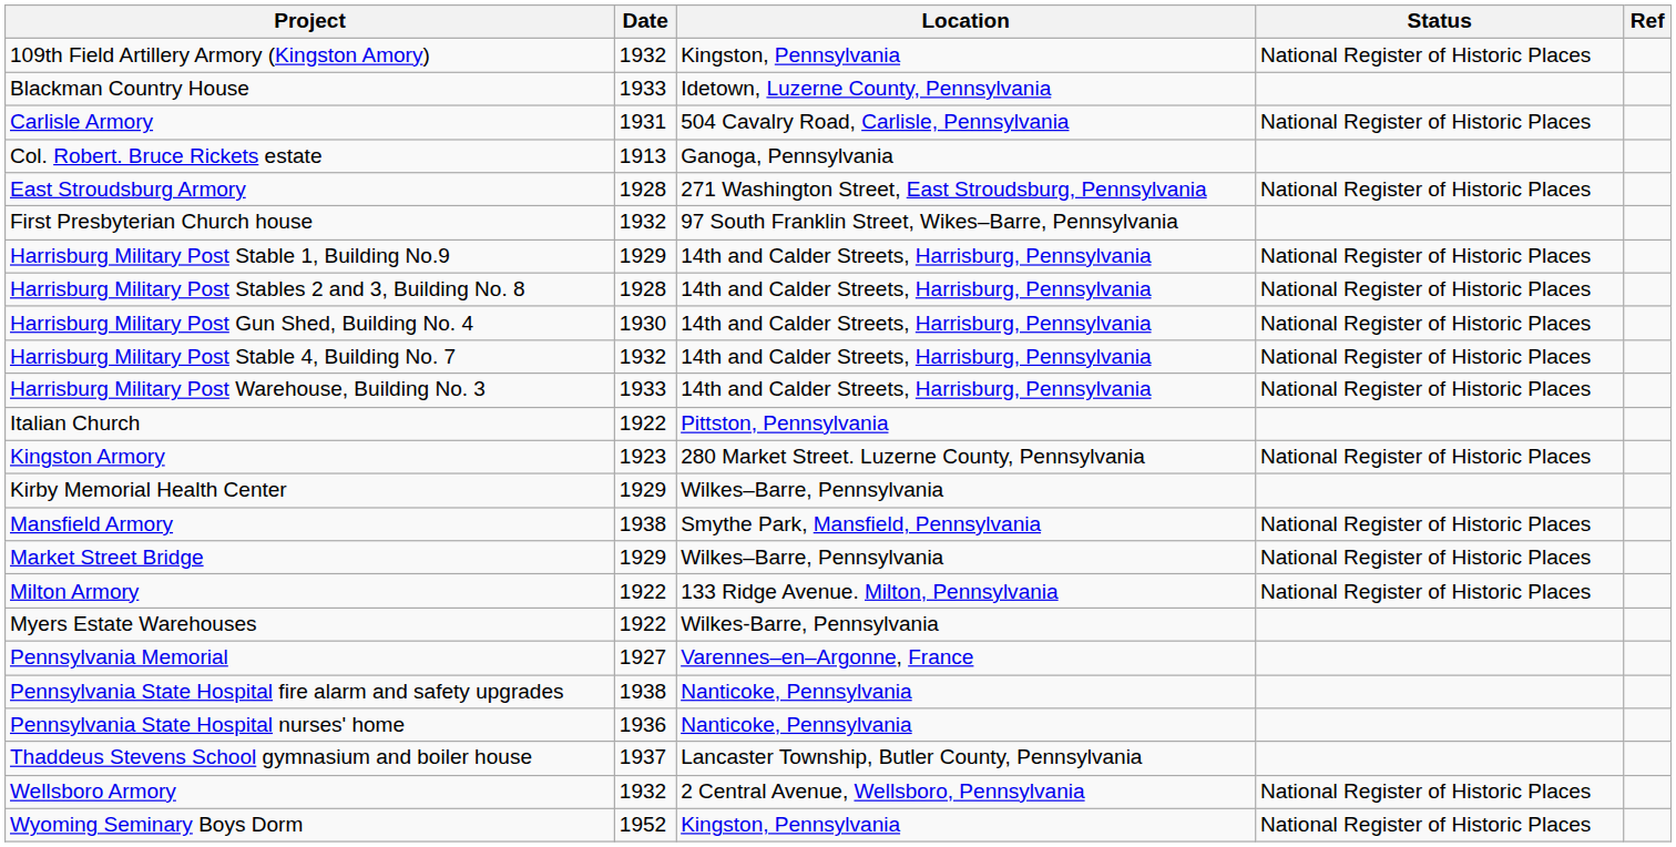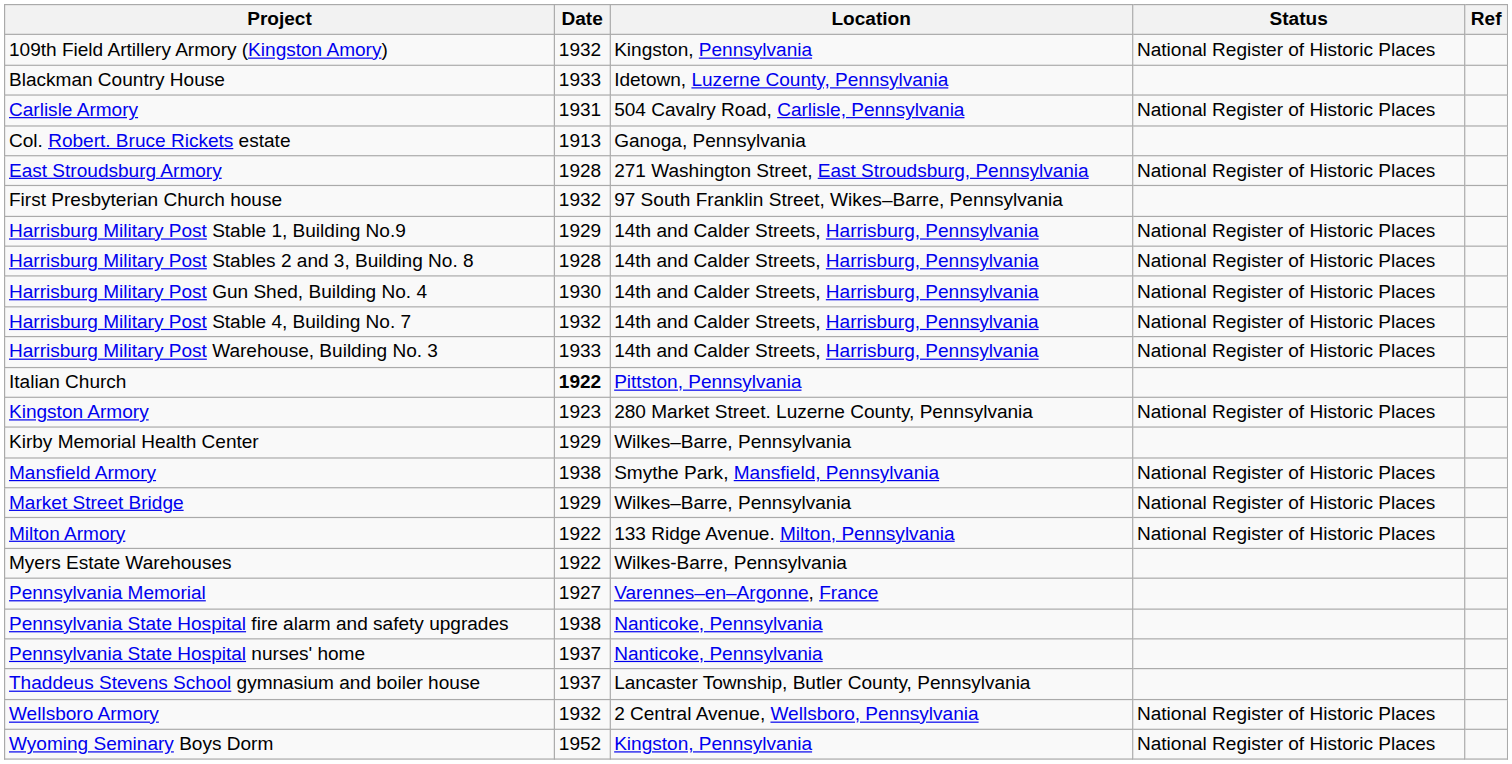 <table class="sortable wikitable" style="width:100%;">
 <tr>
 <th>Project</th>
 <th>Date</th>
 <th>Location</th>
 <th>Status</th>
 <th>Ref</th>
 </tr>
 <tr>
 <td>109th Field Artillery Armory (<a href='#'>Kingston Amory</a>)</td>
 <td>1932</td>
 <td>Kingston, <a href='#'>Pennsylvania</a></td>
 <td>National Register of Historic Places</td>
 <td></td>
 </tr>
 <tr>
 <td>Blackman Country House</td>
 <td>1933</td>
 <td>Idetown, <a href='#'>Luzerne County, Pennsylvania</a></td>
 <td></td>
 <td></td>
 </tr>
 <tr>
 <td><a href='#'>Carlisle Armory</a></td>
 <td>1931</td>
 <td>504 Cavalry Road, <a href='#'>Carlisle, Pennsylvania</a></td>
 <td>National Register of Historic Places</td>
 <td></td>
 </tr>
 <tr>
 <td>Col. <a href='#'>Robert. Bruce Rickets</a> estate</td>
 <td>1913</td>
 <td>Ganoga, Pennsylvania</td>
 <td></td>
 <td></td>
 </tr>
 <tr>
 <td><a href='#'>East Stroudsburg Armory</a></td>
 <td>1928</td>
 <td>271 Washington Street, <a href='#'>East Stroudsburg, Pennsylvania</a></td>
 <td>National Register of Historic Places</td>
 <td></td>
 </tr>
 <tr>
 <td>First Presbyterian Church house</td>
 <td>1932</td>
 <td>97 South Franklin Street, Wikes–Barre, Pennsylvania</td>
 <td></td>
 <td></td>
 </tr>
 <tr>
 <td><a href='#'>Harrisburg Military Post</a> Stable 1, Building No.9</td>
 <td>1929</td>
 <td>14th and Calder Streets, <a href='#'>Harrisburg, Pennsylvania</a></td>
 <td>National Register of Historic Places</td>
 <td></td>
 </tr>
 <tr>
 <td><a href='#'>Harrisburg Military Post</a> Stables 2 and 3, Building No. 8</td>
 <td>1928</td>
 <td>14th and Calder Streets, <a href='#'>Harrisburg, Pennsylvania</a></td>
 <td>National Register of Historic Places</td>
 <td></td>
 </tr>
 <tr>
 <td><a href='#'>Harrisburg Military Post</a> Gun Shed, Building No. 4</td>
 <td>1930</td>
 <td>14th and Calder Streets, <a href='#'>Harrisburg, Pennsylvania</a></td>
 <td>National Register of Historic Places</td>
 <td></td>
 </tr>
 <tr>
 <td><a href='#'>Harrisburg Military Post</a> Stable 4, Building No. 7</td>
 <td>1932</td>
 <td>14th and Calder Streets, <a href='#'>Harrisburg, Pennsylvania</a></td>
 <td>National Register of Historic Places</td>
 <td></td>
 </tr>
 <tr>
 <td><a href='#'>Harrisburg Military Post</a> Warehouse, Building No. 3</td>
 <td>1933</td>
 <td>14th and Calder Streets, <a href='#'>Harrisburg, Pennsylvania</a></td>
 <td>National Register of Historic Places</td>
 <td></td>
 </tr>
 <tr>
 <td>Italian Church</td>
-<td>1922</td>
+<td><strong>1922</strong></td>
 <td><a href='#'>Pittston, Pennsylvania</a></td>
 <td></td>
 <td></td>
 </tr>
 <tr>
 <td><a href='#'>Kingston Armory</a></td>
 <td>1923</td>
 <td>280 Market Street. Luzerne County, Pennsylvania</td>
 <td>National Register of Historic Places</td>
 <td></td>
 </tr>
 <tr>
 <td>Kirby Memorial Health Center</td>
 <td>1929</td>
 <td>Wilkes–Barre, Pennsylvania</td>
 <td></td>
 <td></td>
 </tr>
 <tr>
 <td><a href='#'>Mansfield Armory</a></td>
 <td>1938</td>
 <td>Smythe Park, <a href='#'>Mansfield, Pennsylvania</a></td>
 <td>National Register of Historic Places</td>
 <td></td>
 </tr>
 <tr>
 <td><a href='#'>Market Street Bridge</a></td>
 <td>1929</td>
 <td>Wilkes–Barre, Pennsylvania</td>
 <td>National Register of Historic Places</td>
 <td></td>
 </tr>
 <tr>
 <td><a href='#'>Milton Armory</a></td>
 <td>1922</td>
 <td>133 Ridge Avenue. <a href='#'>Milton, Pennsylvania</a></td>
 <td>National Register of Historic Places</td>
 <td></td>
 </tr>
 <tr>
 <td>Myers Estate Warehouses</td>
 <td>1922</td>
 <td>Wilkes-Barre, Pennsylvania</td>
 <td></td>
 <td></td>
 </tr>
 <tr>
 <td><a href='#'>Pennsylvania Memorial</a></td>
 <td>1927</td>
 <td><a href='#'>Varennes–en–Argonne</a>, <a href='#'>France</a></td>
 <td></td>
 <td></td>
 </tr>
 <tr>
 <td><a href='#'>Pennsylvania State Hospital</a> fire alarm and safety upgrades</td>
 <td>1938</td>
 <td><a href='#'>Nanticoke, Pennsylvania</a></td>
 <td></td>
 <td></td>
 </tr>
 <tr>
 <td><a href='#'>Pennsylvania State Hospital</a> nurses' home</td>
-<td>1936</td>
+<td>1937</td>
 <td><a href='#'>Nanticoke, Pennsylvania</a></td>
 <td></td>
 <td></td>
 </tr>
 <tr>
 <td><a href='#'>Thaddeus Stevens School</a> gymnasium and boiler house</td>
 <td>1937</td>
 <td>Lancaster Township, Butler County, Pennsylvania</td>
 <td></td>
 <td></td>
 </tr>
 <tr>
 <td><a href='#'>Wellsboro Armory</a></td>
 <td>1932</td>
 <td>2 Central Avenue, <a href='#'>Wellsboro, Pennsylvania</a></td>
 <td>National Register of Historic Places</td>
 <td></td>
 </tr>
 <tr>
 <td><a href='#'>Wyoming Seminary</a> Boys Dorm</td>
 <td>1952</td>
 <td><a href='#'>Kingston, Pennsylvania</a></td>
 <td>National Register of Historic Places</td>
 <td></td>
 </tr>
 </table>
